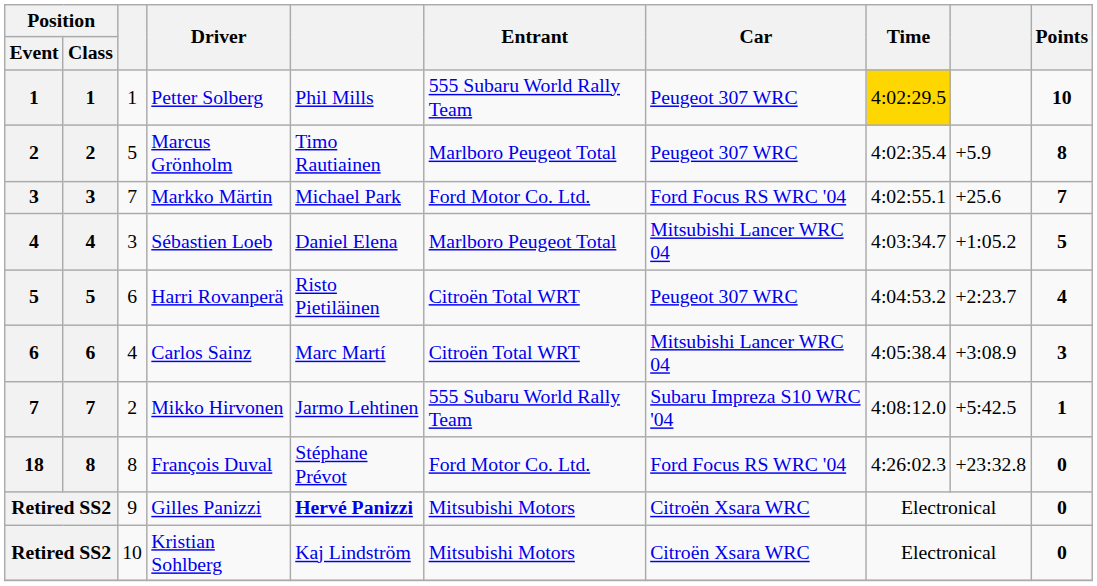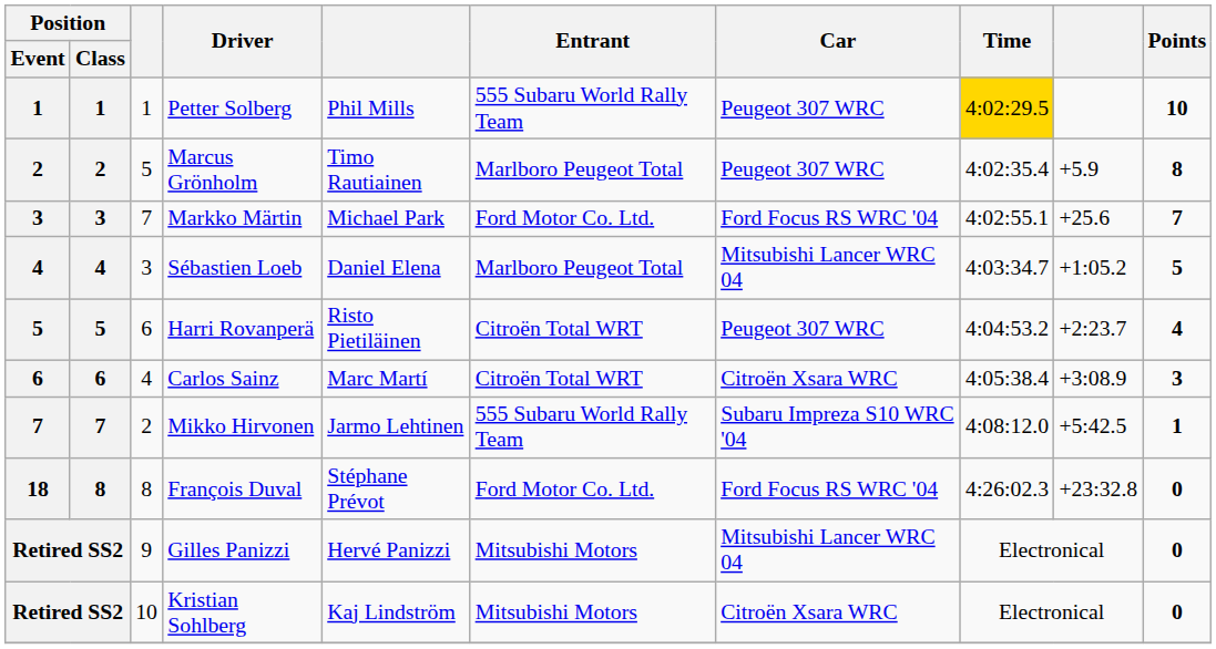 <table class="wikitable" width=85% style="font-size: 85%;">
 <tr>
 <th colspan="2">Position</th>
 <th rowspan="2"></th>
 <th rowspan="2">Driver</th>
 <th rowspan="2"></th>
 <th rowspan="2">Entrant</th>
 <th rowspan="2">Car</th>
 <th rowspan="2">Time</th>
 <th rowspan="2"></th>
 <th rowspan="2">Points</th>
 </tr>
 <tr>
 <th>Event</th>
 <th>Class</th>
 </tr>
 <tr>
 <th>1</th>
 <th>1</th>
 <td align="center">1</td>
 <td> <a href='#'>Petter Solberg</a></td>
 <td> <a href='#'>Phil Mills</a></td>
 <td> <a href='#'>555 Subaru World Rally Team</a></td>
 <td><a href='#'>Peugeot 307 WRC</a></td>
 <td style="background: gold;">4:02:29.5</td>
 <td></td>
 <td align="center"><strong>10</strong></td>
 </tr>
 <tr>
 <th>2</th>
 <th>2</th>
 <td align="center">5</td>
 <td> <a href='#'>Marcus Grönholm</a></td>
 <td> <a href='#'>Timo Rautiainen</a></td>
 <td> <a href='#'>Marlboro Peugeot Total</a></td>
 <td><a href='#'>Peugeot 307 WRC</a></td>
 <td>4:02:35.4</td>
 <td>+5.9</td>
 <td align="center"><strong>8</strong></td>
 </tr>
 <tr>
 <th>3</th>
 <th>3</th>
 <td align="center">7</td>
 <td> <a href='#'>Markko Märtin</a></td>
 <td> <a href='#'>Michael Park</a></td>
 <td> <a href='#'>Ford Motor Co. Ltd.</a></td>
 <td><a href='#'>Ford Focus RS WRC '04</a></td>
 <td>4:02:55.1</td>
 <td>+25.6</td>
 <td align="center"><strong>7</strong></td>
 </tr>
 <tr>
 <th>4</th>
 <th>4</th>
 <td align="center">3</td>
 <td> <a href='#'>Sébastien Loeb</a></td>
 <td> <a href='#'>Daniel Elena</a></td>
 <td> <a href='#'>Marlboro Peugeot Total</a></td>
 <td><a href='#'>Mitsubishi Lancer WRC 04</a></td>
 <td>4:03:34.7</td>
 <td>+1:05.2</td>
 <td align="center"><strong>5</strong></td>
 </tr>
 <tr>
 <th>5</th>
 <th>5</th>
 <td align="center">6</td>
 <td> <a href='#'>Harri Rovanperä</a></td>
 <td> <a href='#'>Risto Pietiläinen</a></td>
 <td> <a href='#'>Citroën Total WRT</a></td>
 <td><a href='#'>Peugeot 307 WRC</a></td>
 <td>4:04:53.2</td>
 <td>+2:23.7</td>
 <td align="center"><strong>4</strong></td>
 </tr>
 <tr>
 <th>6</th>
 <th>6</th>
 <td align="center">4</td>
 <td> <a href='#'>Carlos Sainz</a></td>
 <td> <a href='#'>Marc Martí</a></td>
 <td> <a href='#'>Citroën Total WRT</a></td>
-<td><a href='#'>Mitsubishi Lancer WRC 04</a></td>
+<td><a href='#'>Citroën Xsara WRC</a></td>
 <td>4:05:38.4</td>
 <td>+3:08.9</td>
 <td align="center"><strong>3</strong></td>
 </tr>
 <tr>
 <th>7</th>
 <th>7</th>
 <td align="center">2</td>
 <td> <a href='#'>Mikko Hirvonen</a></td>
 <td> <a href='#'>Jarmo Lehtinen</a></td>
 <td> <a href='#'>555 Subaru World Rally Team</a></td>
 <td><a href='#'>Subaru Impreza S10 WRC '04</a></td>
 <td>4:08:12.0</td>
 <td>+5:42.5</td>
 <td align="center"><strong>1</strong></td>
 </tr>
 <tr>
 <th>18</th>
 <th>8</th>
 <td align="center">8</td>
 <td> <a href='#'>François Duval</a></td>
 <td> <a href='#'>Stéphane Prévot</a></td>
 <td> <a href='#'>Ford Motor Co. Ltd.</a></td>
 <td><a href='#'>Ford Focus RS WRC '04</a></td>
 <td>4:26:02.3</td>
 <td>+23:32.8</td>
 <td align="center"><strong>0</strong></td>
 </tr>
 <tr>
 <th colspan="2">Retired SS2</th>
 <td align="center">9</td>
 <td> <a href='#'>Gilles Panizzi</a></td>
-<td><strong> <a href='#'>Hervé Panizzi</a></strong></td>
+<td> <a href='#'>Hervé Panizzi</a></td>
 <td> <a href='#'>Mitsubishi Motors</a></td>
-<td><a href='#'>Citroën Xsara WRC</a></td>
+<td><a href='#'>Mitsubishi Lancer WRC 04</a></td>
 <td align="center" colspan="2">Electronical</td>
 <td align="center"><strong>0</strong></td>
 </tr>
 <tr>
 <th colspan="2">Retired SS2</th>
 <td align="center">10</td>
 <td> <a href='#'>Kristian Sohlberg</a></td>
 <td> <a href='#'>Kaj Lindström</a></td>
 <td> <a href='#'>Mitsubishi Motors</a></td>
 <td><a href='#'>Citroën Xsara WRC</a></td>
 <td align="center" colspan="2">Electronical</td>
 <td align="center"><strong>0</strong></td>
 </tr>
 <tr>
 </tr>
 </table>
